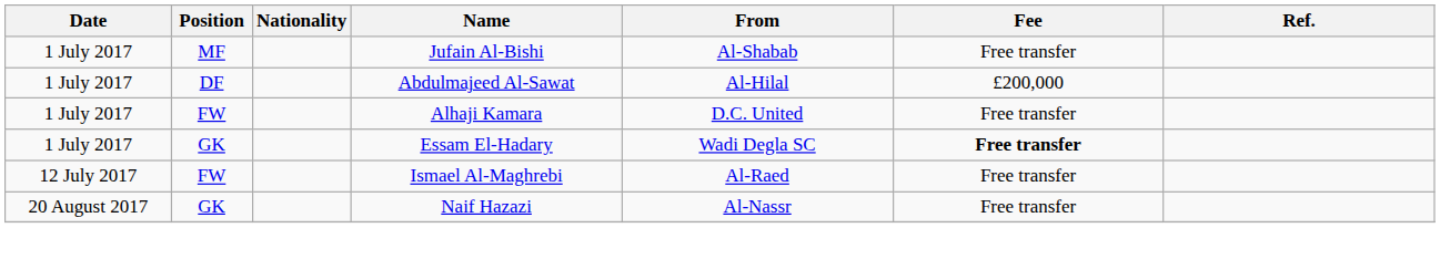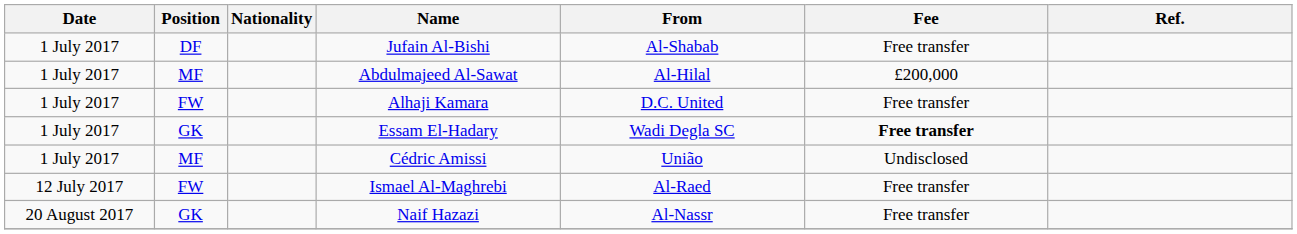 <table class="wikitable" style="text-align:center; font-size:90%; ">
 <tr>
 <th style="background:f9db0a; color:black; width:120px;">Date</th>
 <th style="background:f9db0a; color:black; width:55px;">Position</th>
 <th style="background:f9db0a; color:black; width:55px;">Nationality</th>
 <th style="background:f9db0a; color:black; width:200px;">Name</th>
 <th style="background:f9db0a; color:black; width:200px;">From</th>
 <th style="background:f9db0a; color:black; width:200px;">Fee</th>
 <th style="background:f9db0a; color:black; width:200px;">Ref.</th>
 </tr>
 <tr>
 <td>1 July 2017</td>
-<td><a href='#'>MF</a></td>
+<td><a href='#'>DF</a></td>
 <td></td>
 <td><a href='#'>Jufain Al-Bishi</a></td>
 <td><a href='#'>Al-Shabab</a></td>
 <td>Free transfer</td>
 <td></td>
 </tr>
 <tr>
 <td>1 July 2017</td>
-<td><a href='#'>DF</a></td>
+<td><a href='#'>MF</a></td>
 <td></td>
 <td><a href='#'>Abdulmajeed Al-Sawat</a></td>
 <td><a href='#'>Al-Hilal</a></td>
 <td>£200,000</td>
 <td></td>
 </tr>
 <tr>
 <td>1 July 2017</td>
 <td><a href='#'>FW</a></td>
 <td></td>
 <td><a href='#'>Alhaji Kamara</a></td>
 <td><a href='#'>D.C. United</a></td>
 <td>Free transfer</td>
 <td></td>
 </tr>
 <tr>
 <td>1 July 2017</td>
 <td><a href='#'>GK</a></td>
 <td></td>
 <td><a href='#'>Essam El-Hadary</a></td>
 <td><a href='#'>Wadi Degla SC</a></td>
 <td><strong>Free transfer</strong></td>
 <td></td>
 </tr>
 <tr>
+<td>1 July 2017</td>
+<td><a href='#'>MF</a></td>
+<td></td>
+<td><a href='#'>Cédric Amissi</a></td>
+<td><a href='#'>União</a></td>
+<td>Undisclosed</td>
+<td></td>
+</tr>
+<tr>
 <td>12 July 2017</td>
 <td><a href='#'>FW</a></td>
 <td></td>
 <td><a href='#'>Ismael Al-Maghrebi</a></td>
 <td><a href='#'>Al-Raed</a></td>
 <td>Free transfer</td>
 <td></td>
 </tr>
 <tr>
 <td>20 August 2017</td>
 <td><a href='#'>GK</a></td>
 <td></td>
 <td><a href='#'>Naif Hazazi</a></td>
 <td><a href='#'>Al-Nassr</a></td>
 <td>Free transfer</td>
 <td></td>
 </tr>
 <tr>
 </tr>
 </table>
